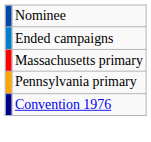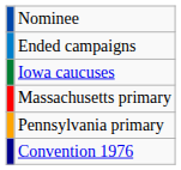 <table class="wikitable"  style="float:right; margin:11px">
 <tr>
 <td style="background:#0047ab;"></td>
 <td>Nominee</td>
 </tr>
 <tr>
 <td style="background:#007fcc;"></td>
 <td>Ended campaigns</td>
+</tr>
+<tr>
+<td style="background:#007f33;"></td>
+<td><a href='#'>Iowa caucuses</a></td>
 </tr>
 <tr>
 <td style="background:red"></td>
 <td>Massachusetts primary</td>
 </tr>
 <tr>
 <td style="background:orange"></td>
 <td>Pennsylvania primary</td>
 </tr>
 <tr>
 <td style="background:darkBlue;"></td>
 <td><a href='#'>Convention 1976</a></td>
 </tr>
 </table>
